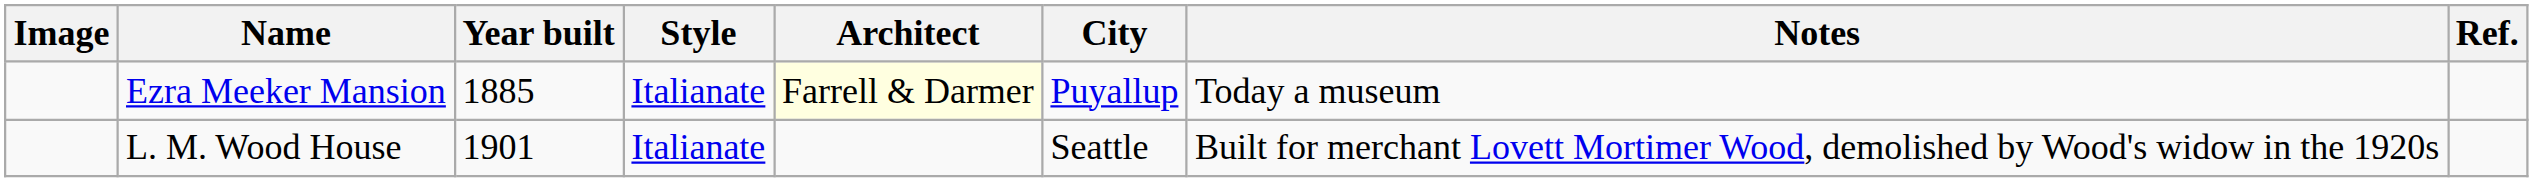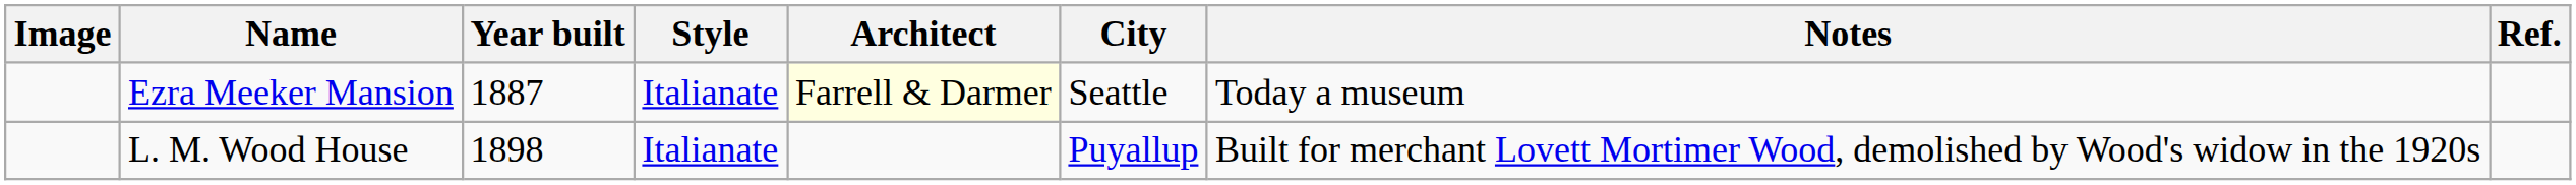 <table class="wikitable sortable">
 <tr>
 <th>Image</th>
 <th>Name</th>
 <th>Year built</th>
 <th>Style</th>
 <th>Architect</th>
 <th>City</th>
 <th>Notes</th>
 <th>Ref.</th>
 </tr>
 <tr>
 <td></td>
 <td><a href='#'>Ezra Meeker Mansion</a></td>
-<td>1885</td>
+<td>1887</td>
 <td><a href='#'>Italianate</a></td>
 <td style="background: lightyellow;">Farrell & Darmer</td>
-<td><a href='#'>Puyallup</a></td>
+<td>Seattle</td>
 <td>Today a museum</td>
 <td></td>
 </tr>
 <tr>
 <td></td>
 <td>L. M. Wood House</td>
-<td>1901</td>
+<td>1898</td>
 <td><a href='#'>Italianate</a></td>
 <td></td>
-<td>Seattle</td>
+<td><a href='#'>Puyallup</a></td>
 <td>Built for merchant <a href='#'>Lovett Mortimer Wood</a>, demolished by Wood's widow in the 1920s</td>
 <td></td>
 </tr>
 </table>
